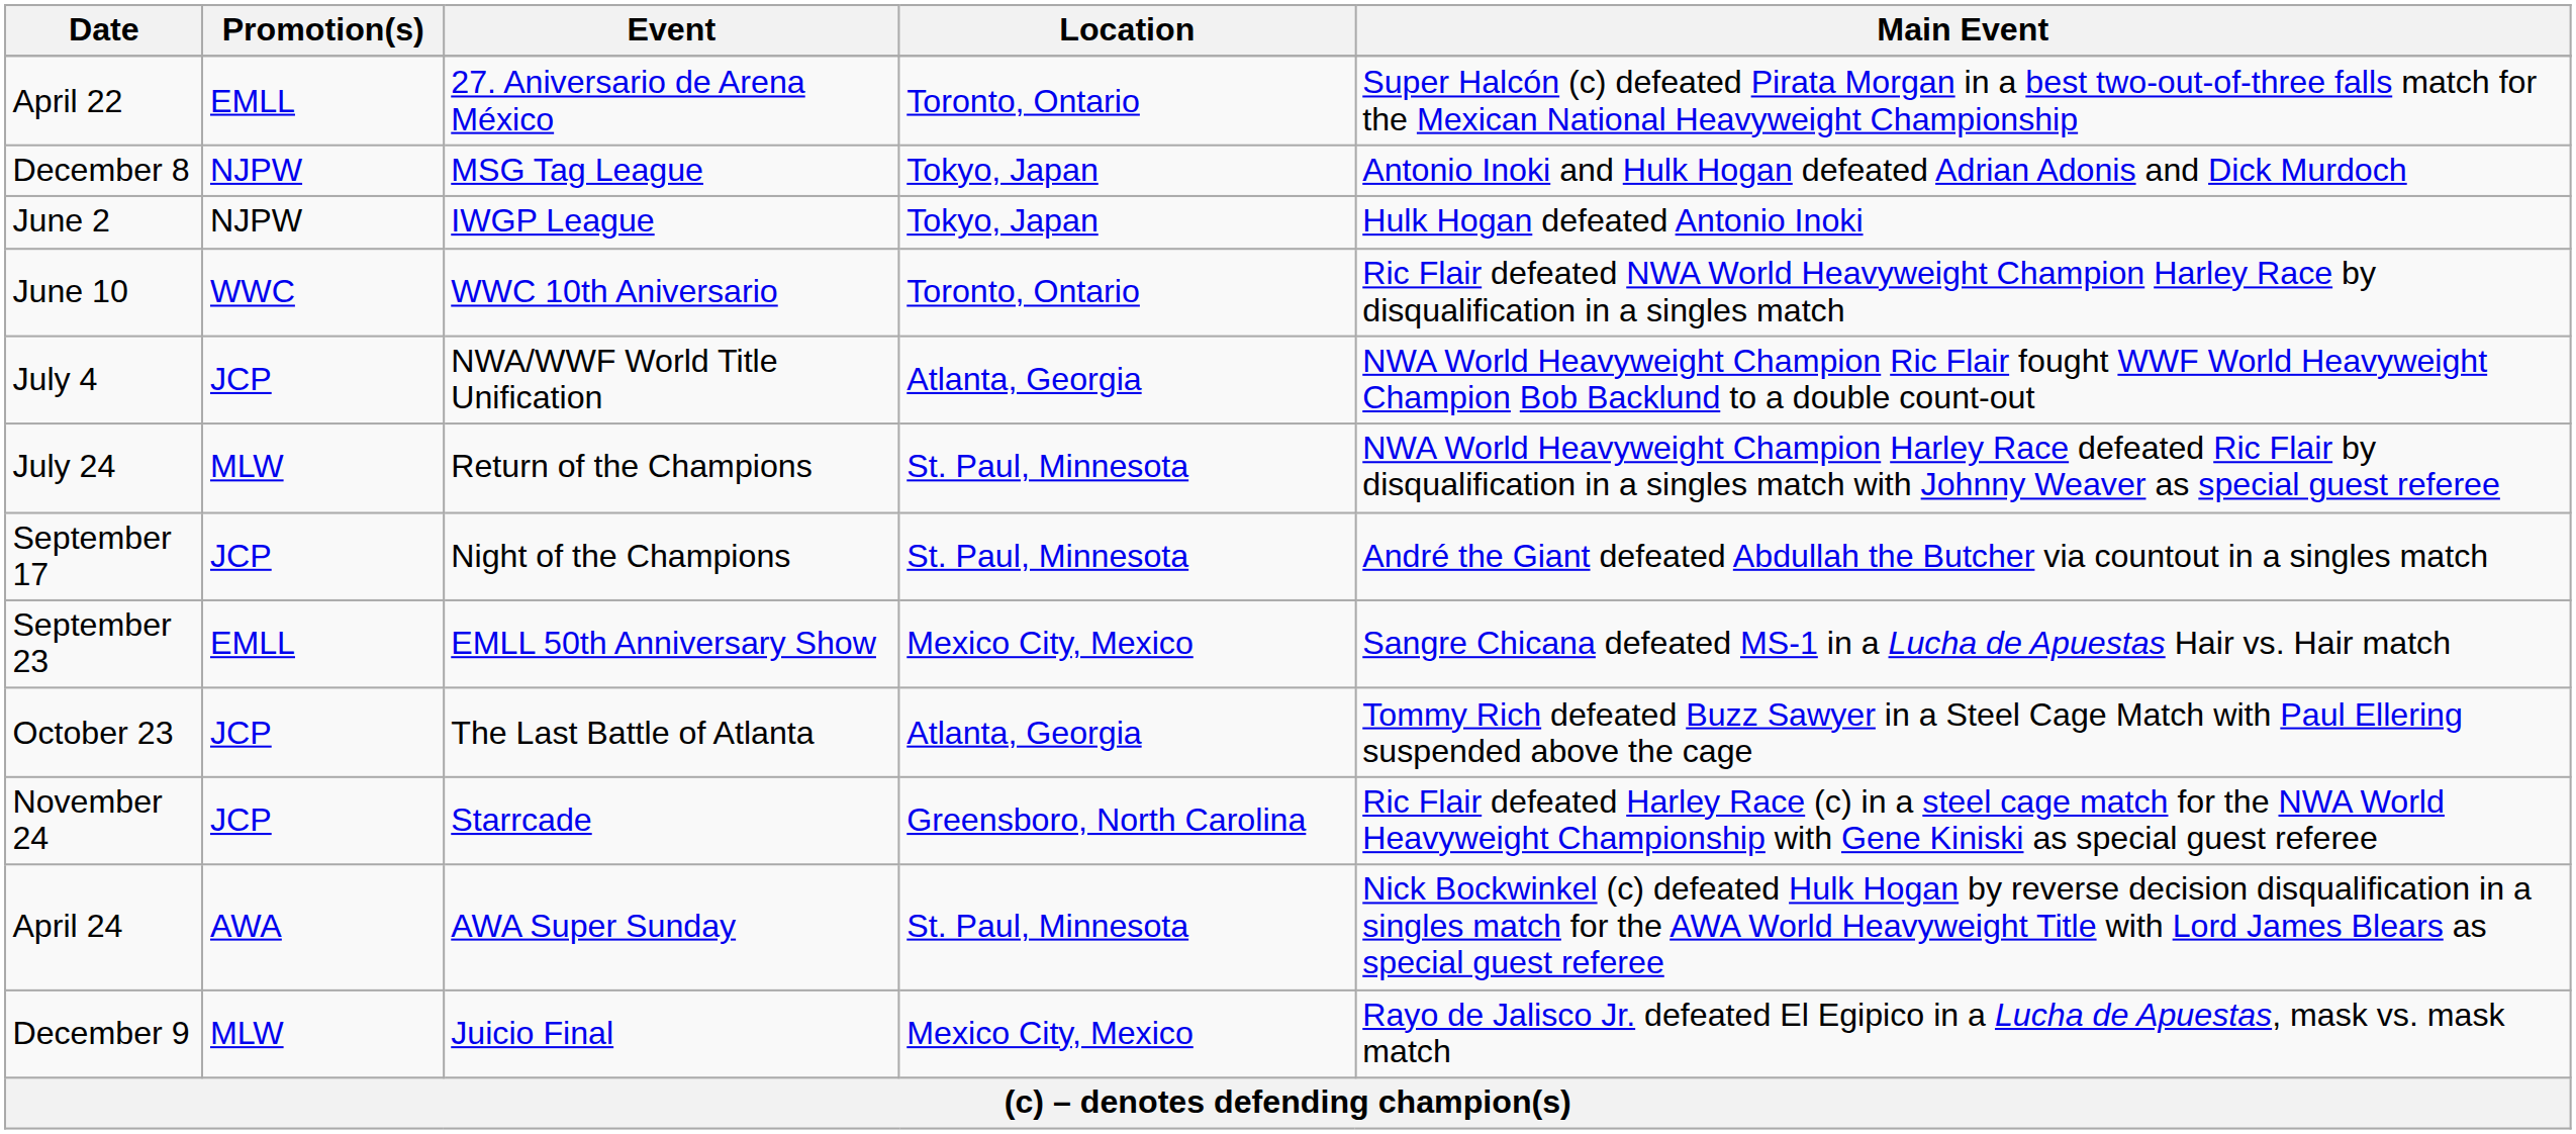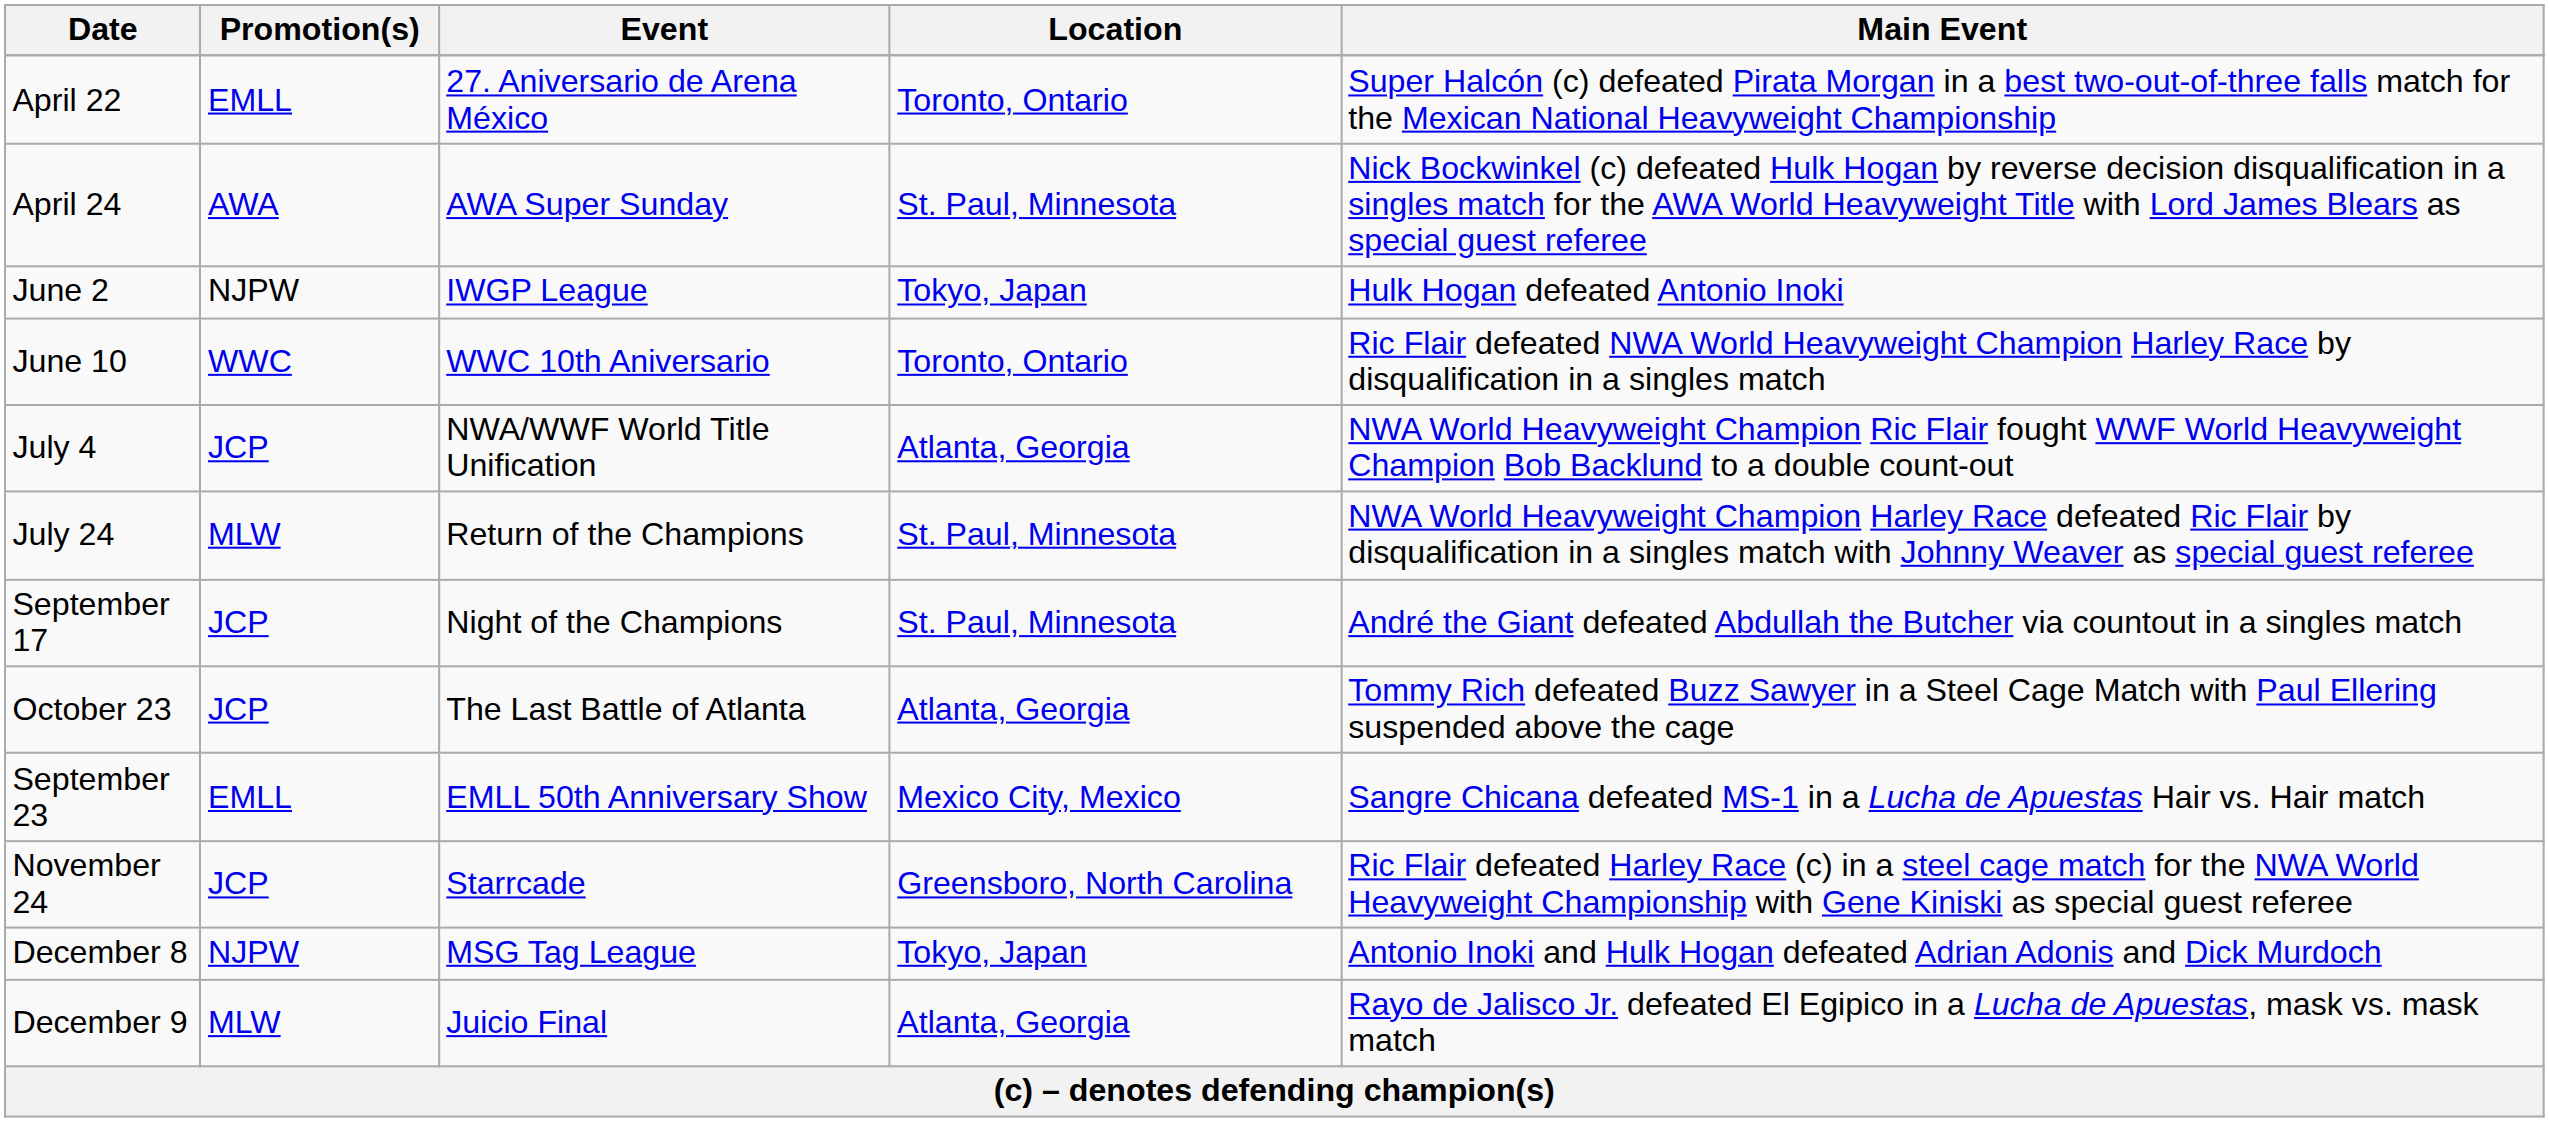 <table class="wikitable" style="width:100%;">
 <tr>
 <th width="5%">Date</th>
 <th width="5%">Promotion(s)</th>
 <th style="width:15%;">Event</th>
 <th style="width:15%;">Location</th>
 <th style="width:40%;">Main Event</th>
 </tr>
 <tr style="width:20%;" |Notes>
 </tr>
 <tr>
 <td>April 22</td>
 <td><a href='#'>EMLL</a></td>
 <td><a href='#'>27. Aniversario de Arena México</a></td>
 <td><a href='#'>Toronto, Ontario</a></td>
 <td><a href='#'>Super Halcón</a> (c) defeated <a href='#'>Pirata Morgan</a> in a <a href='#'>best two-out-of-three falls</a> match for the <a href='#'>Mexican National Heavyweight Championship</a></td>
 </tr>
 <tr>
-<td>December 8</td>
-<td><a href='#'>NJPW</a></td>
-<td><a href='#'>MSG Tag League</a></td>
-<td><a href='#'>Tokyo, Japan</a></td>
-<td><a href='#'>Antonio Inoki</a> and <a href='#'>Hulk Hogan</a> defeated <a href='#'>Adrian Adonis</a> and <a href='#'>Dick Murdoch</a></td>
+<td>April 24</td>
+<td><a href='#'>AWA</a></td>
+<td><a href='#'>AWA Super Sunday</a></td>
+<td><a href='#'>St. Paul, Minnesota</a></td>
+<td><a href='#'>Nick Bockwinkel</a> (c) defeated <a href='#'>Hulk Hogan</a> by reverse decision disqualification in a <a href='#'>singles match</a> for the <a href='#'>AWA World Heavyweight Title</a> with <a href='#'>Lord James Blears</a> as <a href='#'>special guest referee</a></td>
 </tr>
 <tr>
 <td>June 2</td>
 <td>NJPW</td>
 <td><a href='#'>IWGP League</a></td>
 <td><a href='#'>Tokyo, Japan</a></td>
 <td><a href='#'>Hulk Hogan</a> defeated <a href='#'>Antonio Inoki</a></td>
 </tr>
 <tr>
 <td>June 10</td>
 <td><a href='#'>WWC</a></td>
 <td><a href='#'>WWC 10th Aniversario</a></td>
 <td><a href='#'>Toronto, Ontario</a></td>
 <td><a href='#'>Ric Flair</a> defeated <a href='#'>NWA World Heavyweight Champion</a> <a href='#'>Harley Race</a> by disqualification in a singles match</td>
 </tr>
 <tr>
 <td>July 4</td>
 <td><a href='#'>JCP</a></td>
 <td>NWA/WWF World Title Unification</td>
 <td><a href='#'>Atlanta, Georgia</a></td>
 <td><a href='#'>NWA World Heavyweight Champion</a> <a href='#'>Ric Flair</a> fought <a href='#'>WWF World Heavyweight Champion</a> <a href='#'>Bob Backlund</a> to a double count-out</td>
 </tr>
 <tr>
 <td>July 24</td>
 <td><a href='#'>MLW</a></td>
 <td>Return of the Champions</td>
 <td><a href='#'>St. Paul, Minnesota</a></td>
 <td><a href='#'>NWA World Heavyweight Champion</a> <a href='#'>Harley Race</a> defeated <a href='#'>Ric Flair</a> by disqualification in a singles match with <a href='#'>Johnny Weaver</a> as <a href='#'>special guest referee</a></td>
 </tr>
 <tr>
 <td>September 17</td>
 <td><a href='#'>JCP</a></td>
 <td>Night of the Champions</td>
 <td><a href='#'>St. Paul, Minnesota</a></td>
 <td><a href='#'>André the Giant</a> defeated <a href='#'>Abdullah the Butcher</a> via countout in a singles match</td>
 </tr>
 <tr>
+<td>October 23</td>
+<td><a href='#'>JCP</a></td>
+<td>The Last Battle of Atlanta</td>
+<td><a href='#'>Atlanta, Georgia</a></td>
+<td><a href='#'>Tommy Rich</a> defeated <a href='#'>Buzz Sawyer</a> in a Steel Cage Match with <a href='#'>Paul Ellering</a> suspended above the cage</td>
+</tr>
+<tr>
 <td>September 23</td>
 <td><a href='#'>EMLL</a></td>
 <td><a href='#'>EMLL 50th Anniversary Show</a></td>
 <td><a href='#'>Mexico City, Mexico</a></td>
 <td><a href='#'>Sangre Chicana</a> defeated <a href='#'>MS-1</a> in a <em><a href='#'>Lucha de Apuestas</a></em> Hair vs. Hair match</td>
-</tr>
-<tr>
-<td>October 23</td>
-<td><a href='#'>JCP</a></td>
-<td>The Last Battle of Atlanta</td>
-<td><a href='#'>Atlanta, Georgia</a></td>
-<td><a href='#'>Tommy Rich</a> defeated <a href='#'>Buzz Sawyer</a> in a Steel Cage Match with <a href='#'>Paul Ellering</a> suspended above the cage</td>
 </tr>
 <tr>
 <td>November 24</td>
 <td><a href='#'>JCP</a></td>
 <td><a href='#'>Starrcade</a></td>
 <td><a href='#'>Greensboro, North Carolina</a></td>
 <td><a href='#'>Ric Flair</a> defeated <a href='#'>Harley Race</a> (c) in a <a href='#'>steel cage match</a> for the <a href='#'>NWA World Heavyweight Championship</a> with <a href='#'>Gene Kiniski</a> as special guest referee</td>
 </tr>
 <tr>
-<td>April 24</td>
-<td><a href='#'>AWA</a></td>
-<td><a href='#'>AWA Super Sunday</a></td>
-<td><a href='#'>St. Paul, Minnesota</a></td>
-<td><a href='#'>Nick Bockwinkel</a> (c) defeated <a href='#'>Hulk Hogan</a> by reverse decision disqualification in a <a href='#'>singles match</a> for the <a href='#'>AWA World Heavyweight Title</a> with <a href='#'>Lord James Blears</a> as <a href='#'>special guest referee</a></td>
+<td>December 8</td>
+<td><a href='#'>NJPW</a></td>
+<td><a href='#'>MSG Tag League</a></td>
+<td><a href='#'>Tokyo, Japan</a></td>
+<td><a href='#'>Antonio Inoki</a> and <a href='#'>Hulk Hogan</a> defeated <a href='#'>Adrian Adonis</a> and <a href='#'>Dick Murdoch</a></td>
 </tr>
 <tr>
 <td>December 9</td>
 <td><a href='#'>MLW</a></td>
 <td><a href='#'>Juicio Final</a></td>
-<td><a href='#'>Mexico City, Mexico</a></td>
+<td><a href='#'>Atlanta, Georgia</a></td>
 <td><a href='#'>Rayo de Jalisco Jr.</a> defeated El Egipico in a <em><a href='#'>Lucha de Apuestas</a></em>, mask vs. mask match</td>
 </tr>
 <tr>
 <th colspan="5">(c) – denotes defending champion(s)</th>
 </tr>
 </table>
